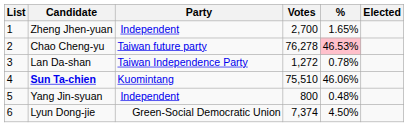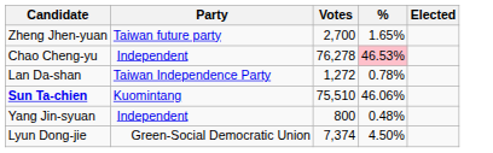 <table class="wikitable">
 <tr>
-<th>List</th>
 <th>Candidate</th>
 <th>Party</th>
 <th>Votes</th>
 <th>%</th>
 <th>Elected</th>
 </tr>
 <tr>
-<td>1</td>
 <td>Zheng Jhen-yuan</td>
-<td> <a href='#'>Independent</a></td>
+<td><a href='#'>Taiwan future party</a></td>
 <td align="right">2,700</td>
 <td align="right">1.65%</td>
 <td></td>
 </tr>
 <tr>
-<td>2</td>
 <td>Chao Cheng-yu</td>
-<td><a href='#'>Taiwan future party</a></td>
+<td> <a href='#'>Independent</a></td>
 <td align="right">76,278</td>
 <td align="right" style="background: pink;">46.53%</td>
 <td align="center"></td>
 </tr>
 <tr>
-<td>3</td>
 <td>Lan Da-shan</td>
 <td><a href='#'>Taiwan Independence Party</a></td>
 <td align="right">1,272</td>
 <td align="right">0.78%</td>
 <td></td>
 </tr>
 <tr>
-<td>4</td>
 <td><strong><a href='#'>Sun Ta-chien</a></strong></td>
 <td><a href='#'>Kuomintang</a></td>
 <td align="right">75,510</td>
 <td align="right">46.06%</td>
 <td></td>
 </tr>
 <tr>
-<td>5</td>
 <td>Yang Jin-syuan</td>
 <td> <a href='#'>Independent</a></td>
 <td align="right">800</td>
 <td align="right">0.48%</td>
 <td></td>
 </tr>
 <tr>
-<td>6</td>
 <td>Lyun Dong-jie</td>
 <td>     Green-Social Democratic Union</td>
 <td align="right">7,374</td>
 <td align="right">4.50%</td>
 <td></td>
 </tr>
 </table>
